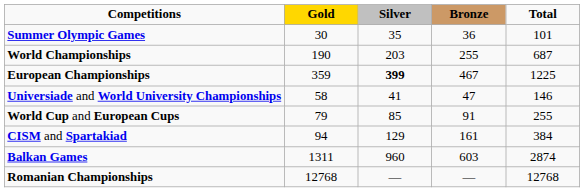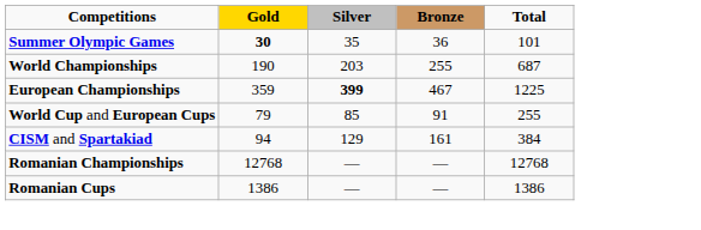 <table class="wikitable sortable" style="text-align:center">
 <tr>
 <td><strong>Competitions</strong></td>
 <td width=85 align=center bgcolor=gold> <strong>Gold</strong></td>
 <td width=85 align=center bgcolor=silver> <strong>Silver</strong></td>
 <td width=85 align=center bgcolor=cc9966> <strong>Bronze</strong></td>
 <td width=85 align=center><strong>Total</strong></td>
 </tr>
 <tr>
 <td align=left><strong><a href='#'>Summer Olympic Games</a></strong></td>
-<td>30</td>
+<td><strong>30</strong></td>
 <td>35</td>
 <td>36</td>
 <td>101</td>
 </tr>
 <tr>
 <td align=left><strong>World Championships</strong></td>
 <td>190</td>
 <td>203</td>
 <td>255</td>
 <td>687</td>
 </tr>
 <tr>
 <td align=left><strong>European Championships</strong></td>
 <td>359</td>
 <td><strong>399</strong></td>
 <td>467</td>
 <td>1225</td>
 </tr>
 <tr>
-<td align=left><strong><a href='#'>Universiade</a></strong> and <strong><a href='#'>World University Championships</a></strong></td>
-<td>58</td>
-<td>41</td>
-<td>47</td>
-<td>146</td>
-</tr>
-<tr>
 <td align=left><strong>World Cup</strong> and <strong>European Cups</strong></td>
 <td>79</td>
 <td>85</td>
 <td>91</td>
 <td>255</td>
 </tr>
 <tr>
 <td align=left><strong><a href='#'>CISM</a></strong> and <strong><a href='#'>Spartakiad</a></strong></td>
 <td>94</td>
 <td>129</td>
 <td>161</td>
 <td>384</td>
 </tr>
 <tr>
-<td align=left><strong><a href='#'>Balkan Games</a></strong></td>
-<td>1311</td>
-<td>960</td>
-<td>603</td>
-<td>2874</td>
-</tr>
-<tr>
 <td align=left><strong>Romanian Championships</strong></td>
 <td>12768</td>
 <td>—</td>
 <td>—</td>
 <td>12768</td>
 </tr>
+<tr>
+<td align=left><strong>Romanian Cups</strong></td>
+<td>1386</td>
+<td>—</td>
+<td>—</td>
+<td>1386</td>
+</tr>
 </table>
